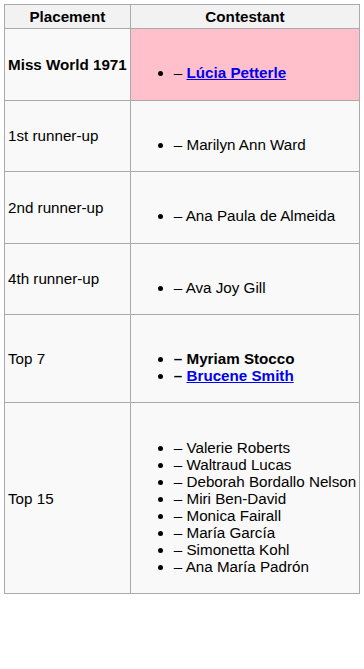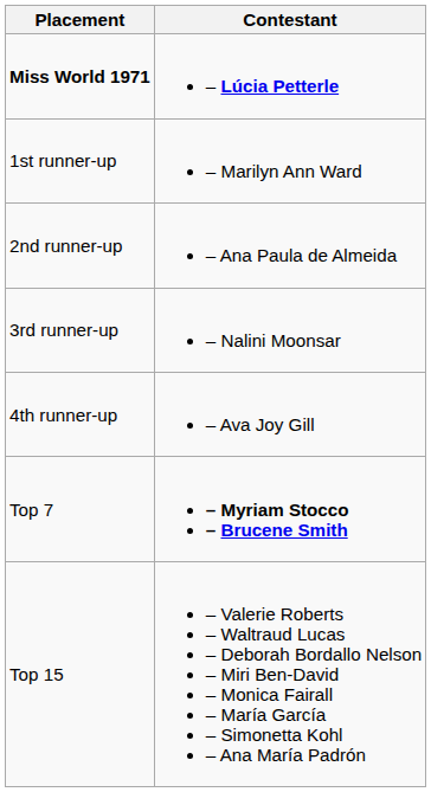 <table class="wikitable sortable" style="font-size:95%;">
 <tr>
 <th>Placement</th>
 <th>Contestant</th>
 </tr>
 <tr>
 <td><strong>Miss World 1971</strong></td>
-<td style="background: pink;"><br><ul><li><strong></strong> – <strong><a href='#'>Lúcia Petterle</a></strong></li></ul></td>
+<td><br><ul><li><strong></strong> – <strong><a href='#'>Lúcia Petterle</a></strong></li></ul></td>
 </tr>
 <tr>
 <td>1st runner-up</td>
 <td><br><ul><li> – Marilyn Ann Ward</li></ul></td>
 </tr>
 <tr>
 <td>2nd runner-up</td>
 <td><br><ul><li> – Ana Paula de Almeida</li></ul></td>
+</tr>
+<tr>
+<td>3rd runner-up</td>
+<td><br><ul><li> – Nalini Moonsar</li></ul></td>
 </tr>
 <tr>
 <td>4th runner-up</td>
 <td><br><ul><li> – Ava Joy Gill</li></ul></td>
 </tr>
 <tr>
 <td>Top 7</td>
 <td><strong><br><ul><li> – Myriam Stocco</li><li> – <a href='#'>Brucene Smith</a></li></ul></strong></td>
 </tr>
 <tr>
 <td>Top 15</td>
 <td><br><ul><li> – Valerie Roberts</li><li> – Waltraud Lucas</li><li> – Deborah Bordallo Nelson</li><li> – Miri Ben-David</li><li> – Monica Fairall</li><li> – María García</li><li> – Simonetta Kohl</li><li> – Ana María Padrón</li></ul></td>
 </tr>
 </table>
